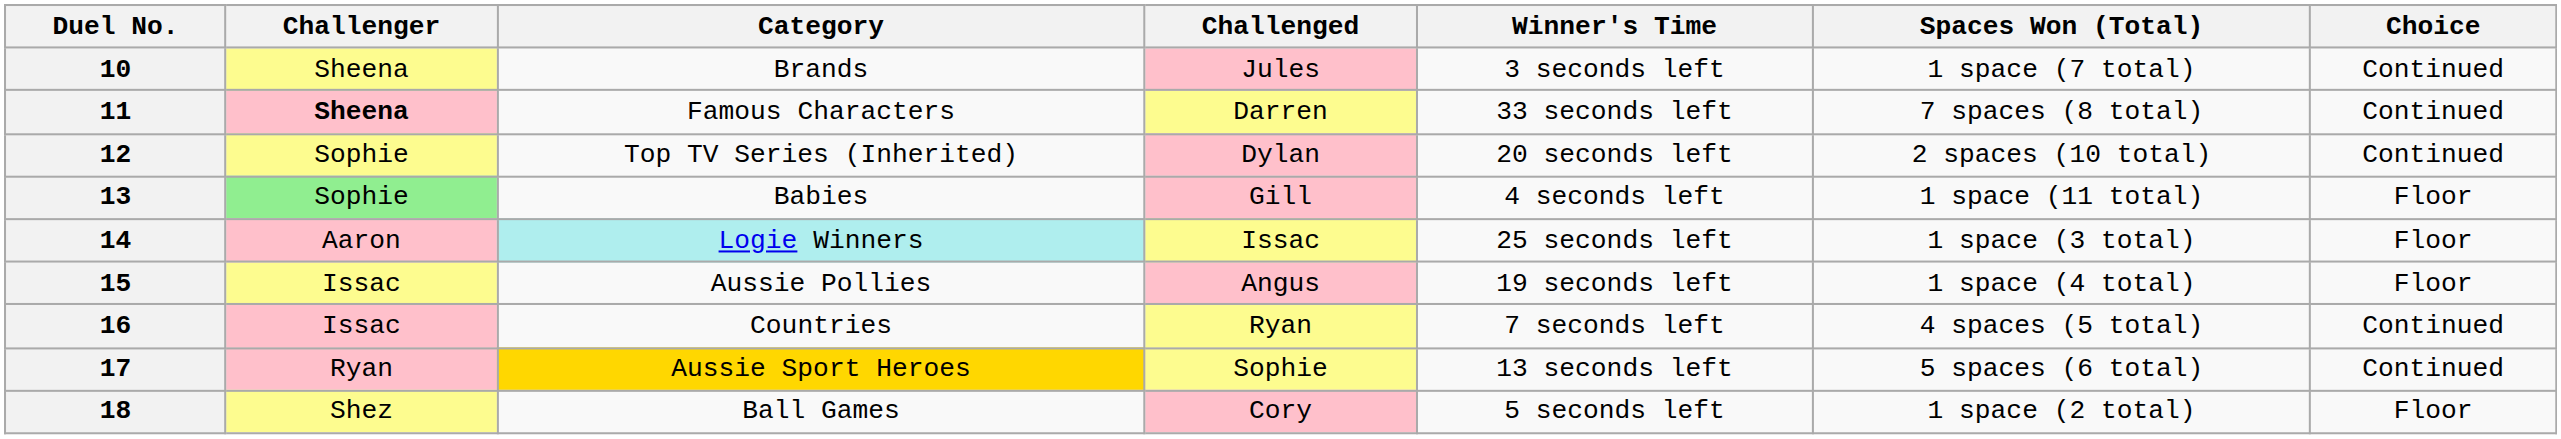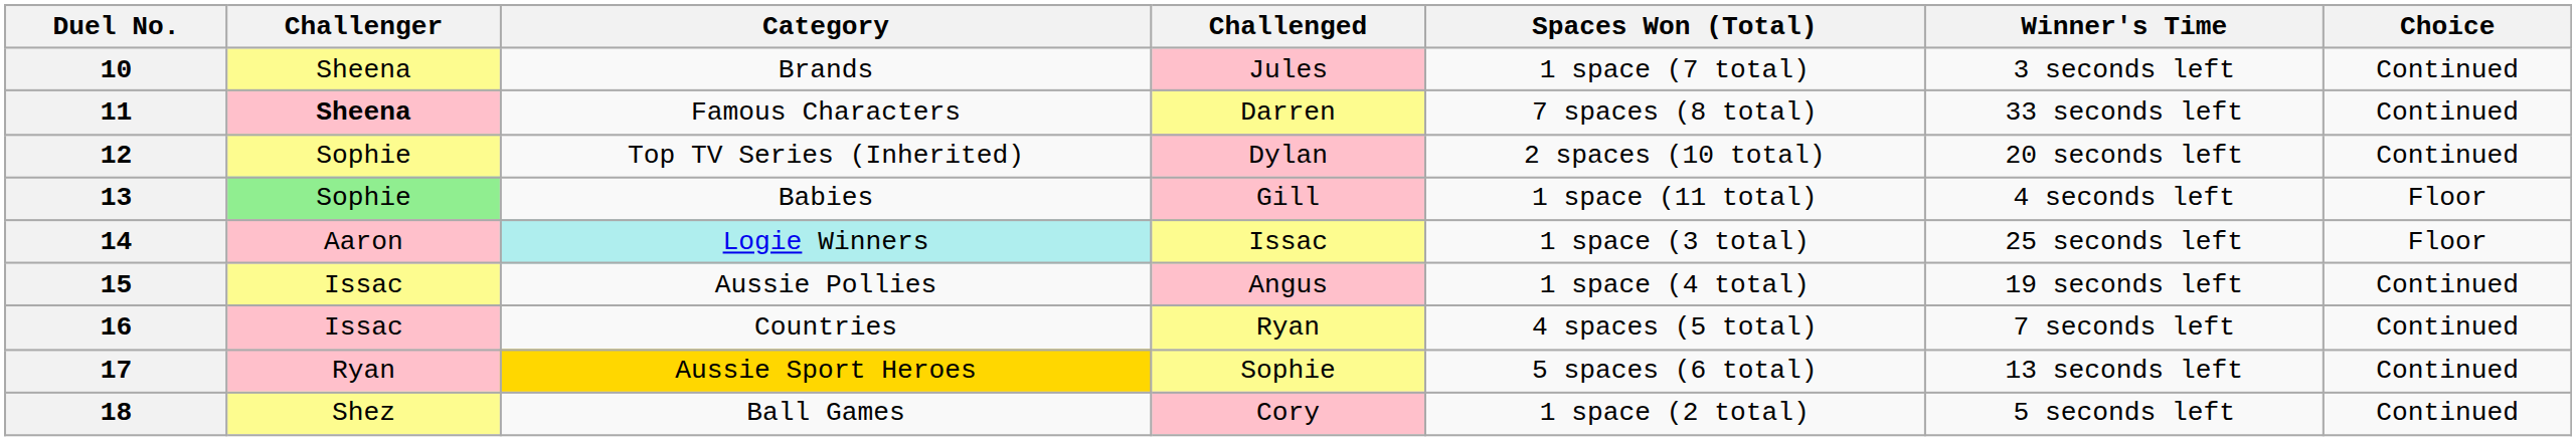 <table class="wikitable sortable mw-collapsible mw-collapsed" style="text-align:center; width:100%">
 <tr>
 <th scope="col">Duel No.</th>
 <th scope="col">Challenger</th>
 <th scope="col">Category</th>
 <th scope="col">Challenged</th>
+<th scope="col">Spaces Won (Total)</th>
 <th scope="col">Winner's Time</th>
-<th scope="col">Spaces Won (Total)</th>
 <th scope="col">Choice</th>
 </tr>
 <tr>
 <th>10</th>
 <td style="background:#fdfc8f;">Sheena</td>
 <td>Brands</td>
 <td style="background:pink;">Jules</td>
+<td>1 space (7 total)</td>
 <td>3 seconds left</td>
-<td>1 space (7 total)</td>
 <td>Continued</td>
 </tr>
 <tr>
 <th>11</th>
 <td style="background:pink;"><strong>Sheena</strong></td>
 <td>Famous Characters</td>
 <td style="background:#fdfc8f;">Darren</td>
+<td>7 spaces (8 total)</td>
 <td>33 seconds left</td>
-<td>7 spaces (8 total)</td>
 <td>Continued</td>
 </tr>
 <tr>
 <th>12</th>
 <td style="background:#fdfc8f;">Sophie</td>
 <td>Top TV Series (Inherited)</td>
 <td style="background:pink;">Dylan</td>
+<td>2 spaces (10 total)</td>
 <td>20 seconds left</td>
-<td>2 spaces (10 total)</td>
 <td>Continued</td>
 </tr>
 <tr>
 <th>13</th>
 <td style="background:lightgreen;">Sophie</td>
 <td>Babies</td>
 <td style="background:pink;">Gill</td>
+<td>1 space (11 total)</td>
 <td>4 seconds left</td>
-<td>1 space (11 total)</td>
 <td>Floor</td>
 </tr>
 <tr>
 <th>14</th>
 <td style="background:pink;">Aaron</td>
 <td style="background: paleturquoise;"><a href='#'>Logie</a> Winners</td>
 <td style="background:#fdfc8f;">Issac</td>
+<td>1 space (3 total)</td>
 <td>25 seconds left</td>
-<td>1 space (3 total)</td>
 <td>Floor</td>
 </tr>
 <tr>
 <th>15</th>
 <td style="background:#fdfc8f;">Issac</td>
 <td>Aussie Pollies</td>
 <td style="background:pink;">Angus</td>
+<td>1 space (4 total)</td>
 <td>19 seconds left</td>
-<td>1 space (4 total)</td>
-<td>Floor</td>
+<td>Continued</td>
 </tr>
 <tr>
 <th>16</th>
 <td style="background:pink;">Issac</td>
 <td>Countries</td>
 <td style="background:#fdfc8f;">Ryan</td>
+<td>4 spaces (5 total)</td>
 <td>7 seconds left</td>
-<td>4 spaces (5 total)</td>
 <td>Continued</td>
 </tr>
 <tr>
 <th>17</th>
 <td style="background:pink;">Ryan</td>
 <td style="background: gold;">Aussie Sport Heroes</td>
 <td style="background:#fdfc8f;">Sophie</td>
+<td>5 spaces (6 total)</td>
 <td>13 seconds left</td>
-<td>5 spaces (6 total)</td>
 <td>Continued</td>
 </tr>
 <tr>
 <th>18</th>
 <td style="background:#fdfc8f;">Shez</td>
 <td>Ball Games</td>
 <td style="background:pink;">Cory</td>
+<td>1 space (2 total)</td>
 <td>5 seconds left</td>
-<td>1 space (2 total)</td>
-<td>Floor</td>
+<td>Continued</td>
 </tr>
 </table>
